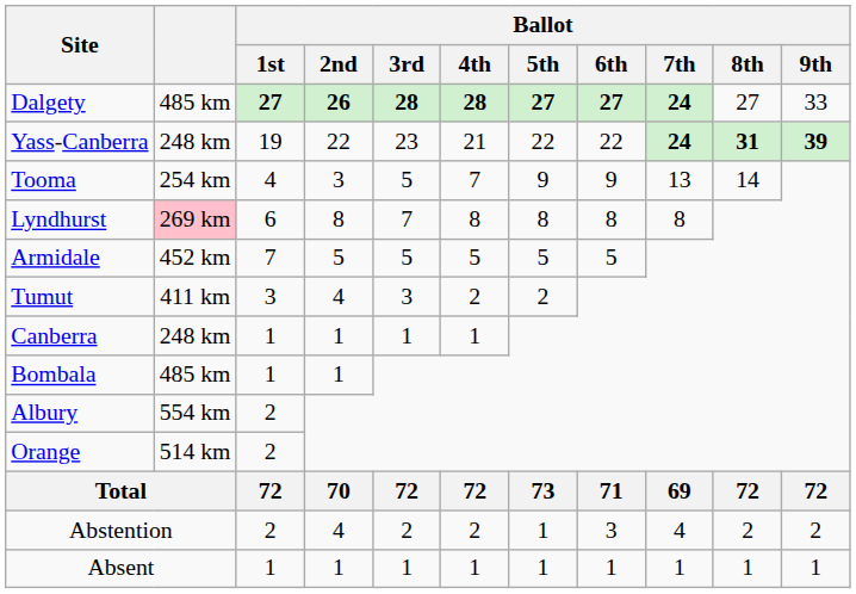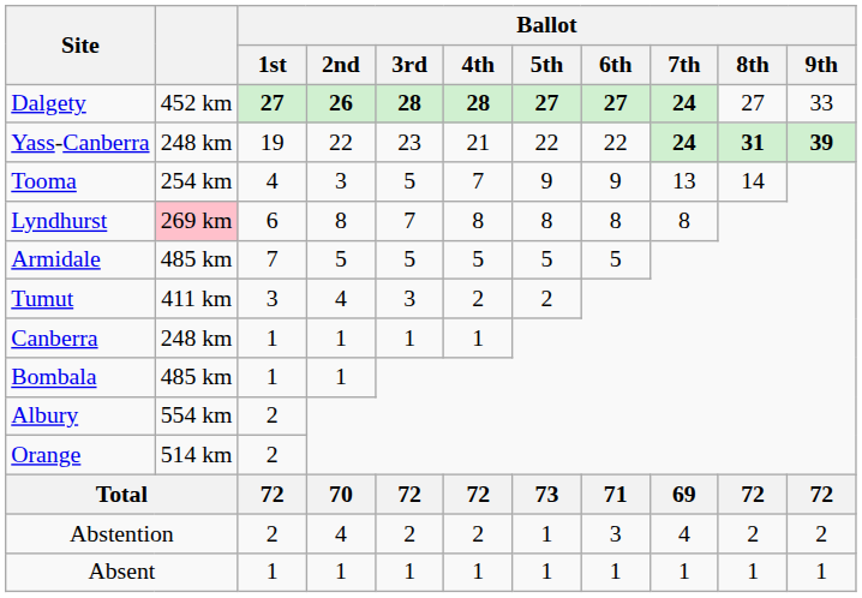 <table class="wikitable" style="text-align:center; font-size:90%">
 <tr>
 <th rowspan=2>Site</th>
 <th rowspan=2></th>
 <th colspan=9>Ballot</th>
 </tr>
 <tr>
 <th width=35px>1st</th>
 <th width=35px>2nd</th>
 <th width=35px>3rd</th>
 <th width=35px>4th</th>
 <th width=35px>5th</th>
 <th width=35px>6th</th>
 <th width=35px>7th</th>
 <th width=35px>8th</th>
 <th width=35px>9th</th>
 </tr>
 <tr>
 <td align=left><a href='#'>Dalgety</a></td>
-<td>485 km</td>
+<td>452 km</td>
 <td bgcolor=#D0F0D0><strong>27</strong></td>
 <td bgcolor=#D0F0D0><strong>26</strong></td>
 <td bgcolor=#D0F0D0><strong>28</strong></td>
 <td bgcolor=#D0F0D0><strong>28</strong></td>
 <td bgcolor=#D0F0D0><strong>27</strong></td>
 <td bgcolor=#D0F0D0><strong>27</strong></td>
 <td bgcolor=#D0F0D0><strong>24</strong></td>
 <td>27</td>
 <td>33</td>
 </tr>
 <tr>
 <td align=left><a href='#'>Yass</a>-<a href='#'>Canberra</a></td>
 <td>248 km</td>
 <td>19</td>
 <td>22</td>
 <td>23</td>
 <td>21</td>
 <td>22</td>
 <td>22</td>
 <td bgcolor=#D0F0D0><strong>24</strong></td>
 <td bgcolor=#D0F0D0><strong>31</strong></td>
 <td bgcolor=#D0F0D0><strong>39</strong></td>
 </tr>
 <tr>
 <td align=left><a href='#'>Tooma</a></td>
 <td>254 km</td>
 <td>4</td>
 <td>3</td>
 <td>5</td>
 <td>7</td>
 <td>9</td>
 <td>9</td>
 <td>13</td>
 <td>14</td>
 </tr>
 <tr>
 <td align=left><a href='#'>Lyndhurst</a></td>
 <td style="background: pink;">269 km</td>
 <td>6</td>
 <td>8</td>
 <td>7</td>
 <td>8</td>
 <td>8</td>
 <td>8</td>
 <td>8</td>
 </tr>
 <tr>
 <td align=left><a href='#'>Armidale</a></td>
-<td>452 km</td>
+<td>485 km</td>
 <td>7</td>
 <td>5</td>
 <td>5</td>
 <td>5</td>
 <td>5</td>
 <td>5</td>
 </tr>
 <tr>
 <td align=left><a href='#'>Tumut</a></td>
 <td>411 km</td>
 <td>3</td>
 <td>4</td>
 <td>3</td>
 <td>2</td>
 <td>2</td>
 </tr>
 <tr>
 <td align=left><a href='#'>Canberra</a></td>
 <td>248 km</td>
 <td>1</td>
 <td>1</td>
 <td>1</td>
 <td>1</td>
 </tr>
 <tr>
 <td align=left><a href='#'>Bombala</a></td>
 <td>485 km</td>
 <td>1</td>
 <td>1</td>
 </tr>
 <tr>
 <td align=left><a href='#'>Albury</a></td>
 <td>554 km</td>
 <td>2</td>
 </tr>
 <tr>
 <td align=left><a href='#'>Orange</a></td>
 <td>514 km</td>
 <td>2</td>
 </tr>
 <tr>
 <th colspan=2>Total</th>
 <th>72</th>
 <th>70</th>
 <th>72</th>
 <th>72</th>
 <th>73</th>
 <th>71</th>
 <th>69</th>
 <th>72</th>
 <th>72</th>
 </tr>
 <tr>
 <td colspan=2>Abstention</td>
 <td>2</td>
 <td>4</td>
 <td>2</td>
 <td>2</td>
 <td>1</td>
 <td>3</td>
 <td>4</td>
 <td>2</td>
 <td>2</td>
 </tr>
 <tr>
 <td colspan=2>Absent</td>
 <td>1</td>
 <td>1</td>
 <td>1</td>
 <td>1</td>
 <td>1</td>
 <td>1</td>
 <td>1</td>
 <td>1</td>
 <td>1</td>
 </tr>
 </table>
